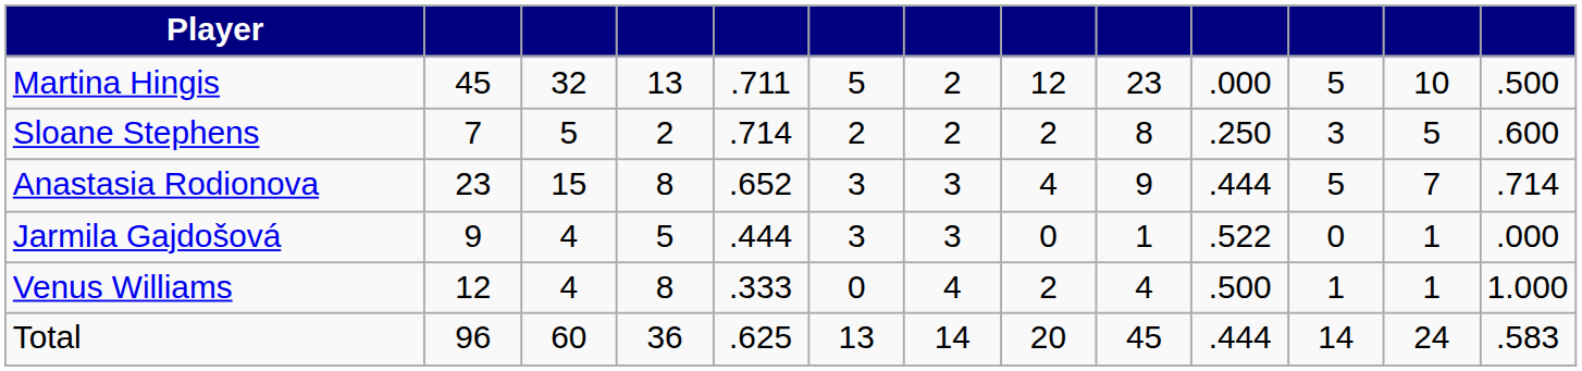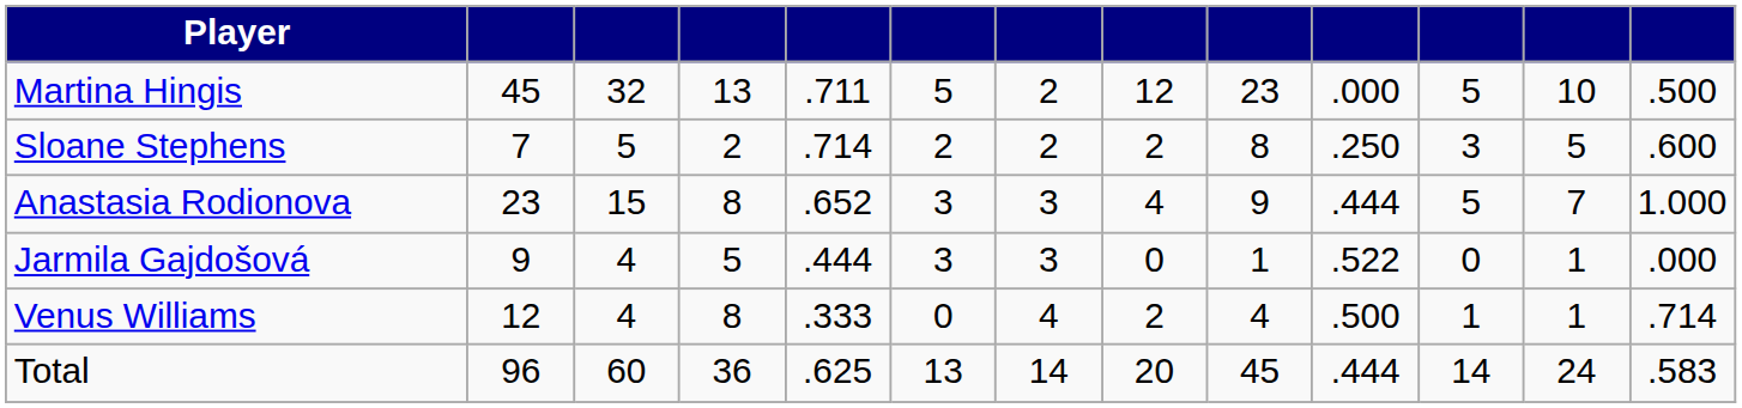 <table class="wikitable" style="text-align:center">
 <tr>
 <th style="background:navy; color:#fff" width="200px">Player</th>
 <th style="background:navy; color:#fff" width="40px"></th>
 <th style="background:navy; color:#fff" width="40px"></th>
 <th style="background:navy; color:#fff" width="40px"></th>
 <th style="background:navy; color:#fff" width="40px"></th>
 <th style="background:navy; color:#fff" width="40px"></th>
 <th style="background:navy; color:#fff" width="40px"></th>
 <th style="background:navy; color:#fff" width="40px"></th>
 <th style="background:navy; color:#fff" width="40px"></th>
 <th style="background:navy; color:#fff" width="40px"></th>
 <th style="background:navy; color:#fff" width="40px"></th>
 <th style="background:navy; color:#fff" width="40px"></th>
 <th style="background:navy; color:#fff" width="40px"></th>
 </tr>
 <tr>
 <td style="text-align:left"><a href='#'>Martina Hingis</a></td>
 <td>45</td>
 <td>32</td>
 <td>13</td>
 <td>.711</td>
 <td>5</td>
 <td>2</td>
 <td>12</td>
 <td>23</td>
 <td>.000</td>
 <td>5</td>
 <td>10</td>
 <td>.500</td>
 </tr>
 <tr>
 <td style="text-align:left"><a href='#'>Sloane Stephens</a></td>
 <td>7</td>
 <td>5</td>
 <td>2</td>
 <td>.714</td>
 <td>2</td>
 <td>2</td>
 <td>2</td>
 <td>8</td>
 <td>.250</td>
 <td>3</td>
 <td>5</td>
 <td>.600</td>
 </tr>
 <tr>
 <td style="text-align:left"><a href='#'>Anastasia Rodionova</a></td>
 <td>23</td>
 <td>15</td>
 <td>8</td>
 <td>.652</td>
 <td>3</td>
 <td>3</td>
 <td>4</td>
 <td>9</td>
 <td>.444</td>
 <td>5</td>
 <td>7</td>
-<td>.714</td>
+<td>1.000</td>
 </tr>
 <tr>
 <td style="text-align:left"><a href='#'>Jarmila Gajdošová</a></td>
 <td>9</td>
 <td>4</td>
 <td>5</td>
 <td>.444</td>
 <td>3</td>
 <td>3</td>
 <td>0</td>
 <td>1</td>
 <td>.522</td>
 <td>0</td>
 <td>1</td>
 <td>.000</td>
 </tr>
 <tr>
 <td style="text-align:left"><a href='#'>Venus Williams</a></td>
 <td>12</td>
 <td>4</td>
 <td>8</td>
 <td>.333</td>
 <td>0</td>
 <td>4</td>
 <td>2</td>
 <td>4</td>
 <td>.500</td>
 <td>1</td>
 <td>1</td>
-<td>1.000</td>
+<td>.714</td>
 </tr>
 <tr>
 <td style="text-align:left">Total</td>
 <td>96</td>
 <td>60</td>
 <td>36</td>
 <td>.625</td>
 <td>13</td>
 <td>14</td>
 <td>20</td>
 <td>45</td>
 <td>.444</td>
 <td>14</td>
 <td>24</td>
 <td>.583</td>
 </tr>
 </table>
